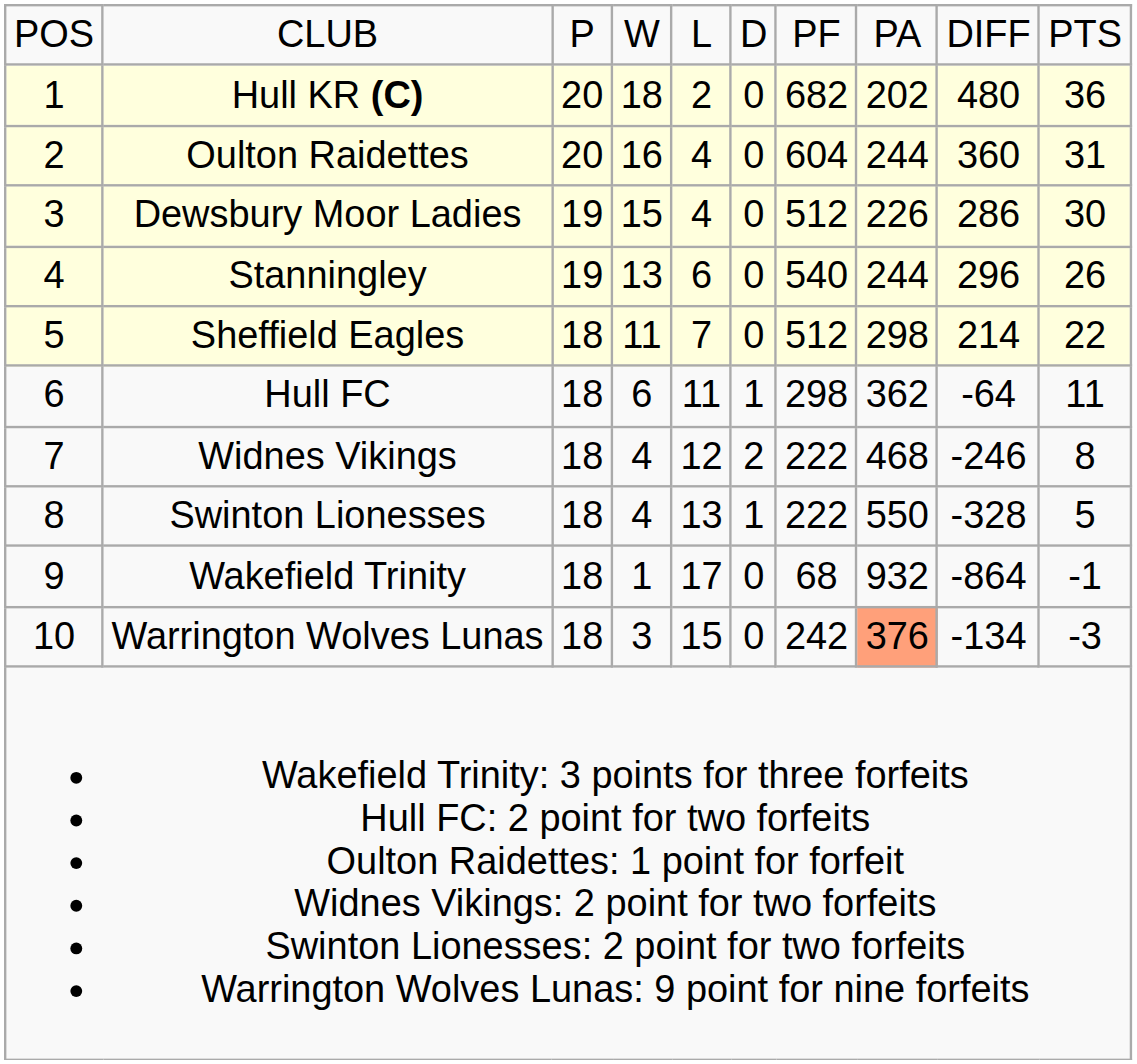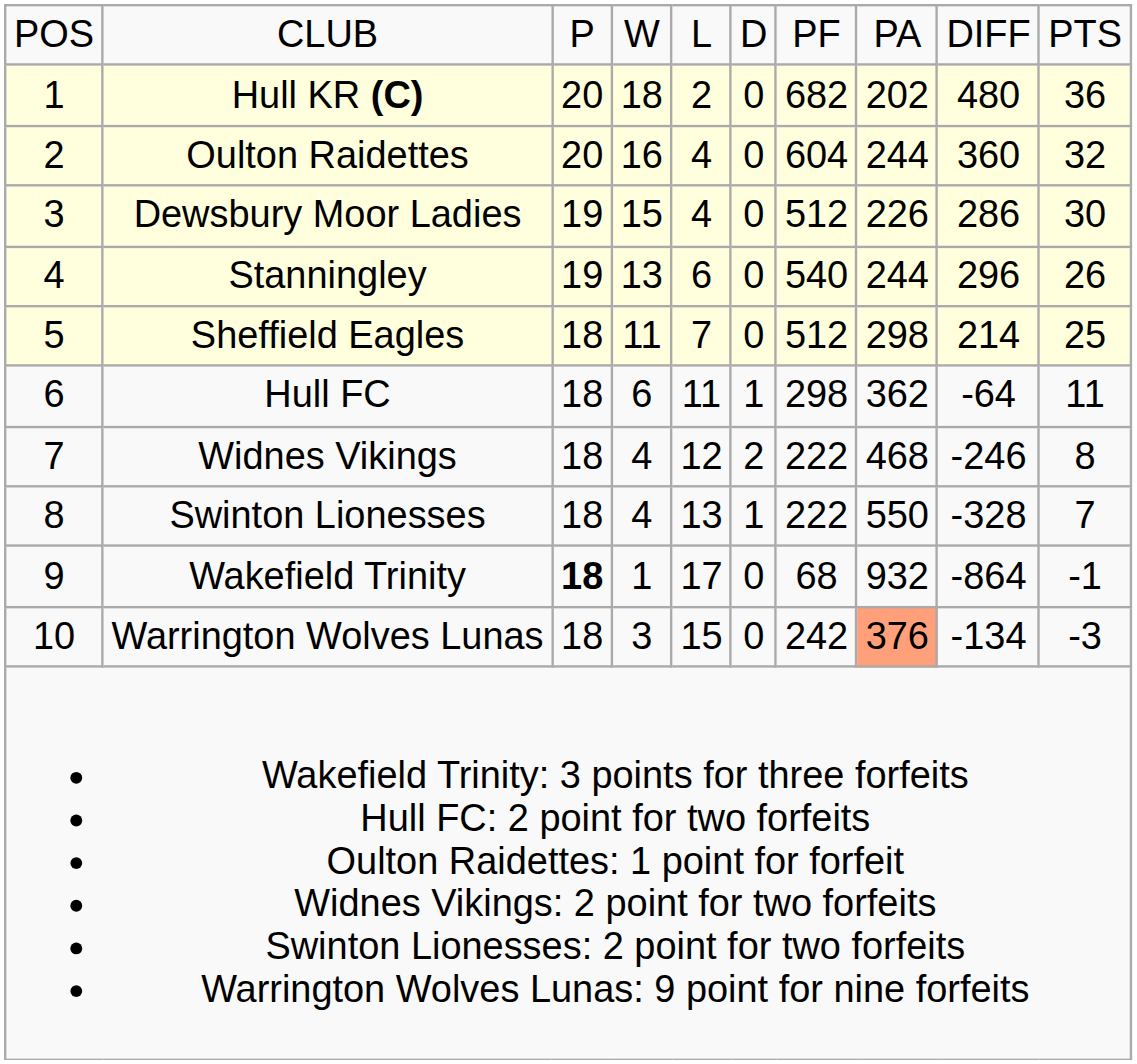 <table class="wikitable" style="text-align: center;">
 <tr>
 <td>POS</td>
 <td>CLUB</td>
 <td>P</td>
 <td>W</td>
 <td>L</td>
 <td>D</td>
 <td>PF</td>
 <td>PA</td>
 <td>DIFF</td>
 <td>PTS</td>
 </tr>
 <tr style="background:#ffffdd;">
 <td>1</td>
 <td>Hull KR <strong>(C)</strong></td>
 <td>20</td>
 <td>18</td>
 <td>2</td>
 <td>0</td>
 <td>682</td>
 <td>202</td>
 <td>480</td>
 <td>36</td>
 </tr>
 <tr style="background:#ffffdd;">
 <td>2</td>
 <td>Oulton Raidettes</td>
 <td>20</td>
 <td>16</td>
 <td>4</td>
 <td>0</td>
 <td>604</td>
 <td>244</td>
 <td>360</td>
-<td>31</td>
+<td>32</td>
 </tr>
 <tr style="background:#ffffdd;">
 <td>3</td>
 <td>Dewsbury Moor Ladies</td>
 <td>19</td>
 <td>15</td>
 <td>4</td>
 <td>0</td>
 <td>512</td>
 <td>226</td>
 <td>286</td>
 <td>30</td>
 </tr>
 <tr style="background:#ffffdd;">
 <td>4</td>
 <td>Stanningley</td>
 <td>19</td>
 <td>13</td>
 <td>6</td>
 <td>0</td>
 <td>540</td>
 <td>244</td>
 <td>296</td>
 <td>26</td>
 </tr>
 <tr style="background:#ffffdd;">
 <td>5</td>
 <td>Sheffield Eagles</td>
 <td>18</td>
 <td>11</td>
 <td>7</td>
 <td>0</td>
 <td>512</td>
 <td>298</td>
 <td>214</td>
-<td>22</td>
+<td>25</td>
 </tr>
 <tr>
 <td>6</td>
 <td>Hull FC</td>
 <td>18</td>
 <td>6</td>
 <td>11</td>
 <td>1</td>
 <td>298</td>
 <td>362</td>
 <td>-64</td>
 <td>11</td>
 </tr>
 <tr>
 <td>7</td>
 <td>Widnes Vikings</td>
 <td>18</td>
 <td>4</td>
 <td>12</td>
 <td>2</td>
 <td>222</td>
 <td>468</td>
 <td>-246</td>
 <td>8</td>
 </tr>
 <tr>
 <td>8</td>
 <td>Swinton Lionesses</td>
 <td>18</td>
 <td>4</td>
 <td>13</td>
 <td>1</td>
 <td>222</td>
 <td>550</td>
 <td>-328</td>
-<td>5</td>
+<td>7</td>
 </tr>
 <tr>
 <td>9</td>
 <td>Wakefield Trinity</td>
-<td>18</td>
+<td><strong>18</strong></td>
 <td>1</td>
 <td>17</td>
 <td>0</td>
 <td>68</td>
 <td>932</td>
 <td>-864</td>
 <td>-1</td>
 </tr>
 <tr>
 <td>10</td>
 <td>Warrington Wolves Lunas</td>
 <td>18</td>
 <td>3</td>
 <td>15</td>
 <td>0</td>
 <td>242</td>
 <td style="background: lightsalmon;">376</td>
 <td>-134</td>
 <td>-3</td>
 </tr>
 <tr>
 <td colspan="10"><br><ul><li>Wakefield Trinity: 3 points for three forfeits</li><li>Hull FC: 2 point for two forfeits</li><li>Oulton Raidettes: 1 point for forfeit</li><li>Widnes Vikings: 2 point for two forfeits</li><li>Swinton Lionesses: 2 point for two forfeits</li><li>Warrington Wolves Lunas: 9 point for nine forfeits</li></ul></td>
 </tr>
 </table>
